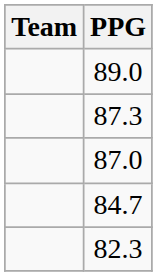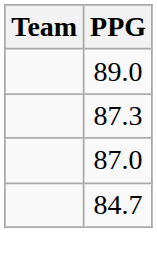 <table class=wikitable>
 <tr>
 <th>Team</th>
 <th>PPG</th>
 </tr>
 <tr>
 <td></td>
 <td align=center>89.0</td>
 </tr>
 <tr>
 <td></td>
 <td align=center>87.3</td>
 </tr>
 <tr>
 <td></td>
 <td align=center>87.0</td>
 </tr>
 <tr>
 <td></td>
 <td align=center>84.7</td>
 </tr>
-<tr>
-<td></td>
-<td align=center>82.3</td>
-</tr>
 </table>
